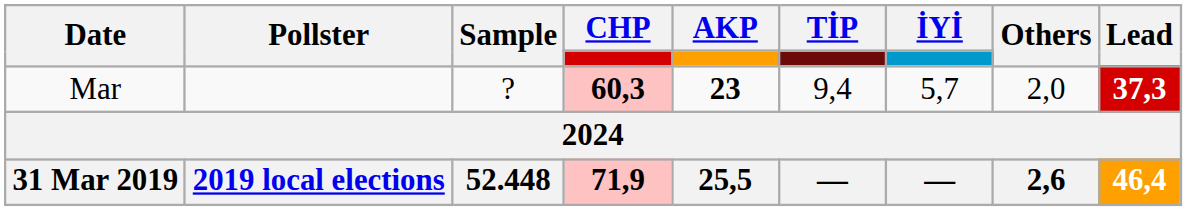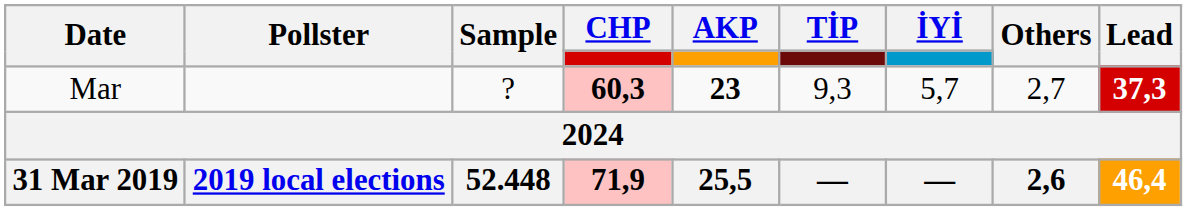 <table class="wikitable mw-collapsible" style="text-align:center; font-size:85%; line-height:14px;">
 <tr>
 <th rowspan="2">Date</th>
 <th rowspan="2">Pollster</th>
 <th rowspan="2">Sample</th>
 <th style="width:3em;"><a href='#'>CHP</a></th>
 <th style="width:3em;"><a href='#'>AKP</a></th>
 <th style="width:3em;"><a href='#'>TİP</a></th>
 <th style="width:3em;"><a href='#'>İYİ</a></th>
 <th rowspan="2">Others</th>
 <th rowspan="2">Lead</th>
 </tr>
 <tr>
 <th style="background:#d40000;"></th>
 <th style="background:#fda000;"></th>
 <th style="background:#6C0909;"></th>
 <th style="background:#0099cc;"></th>
 </tr>
 <tr>
 <td>Mar</td>
 <td></td>
 <td>?</td>
 <td style="background:#FFC2C2"><strong>60,3</strong></td>
 <td><strong>23</strong></td>
-<td>9,4</td>
+<td>9,3</td>
 <td>5,7</td>
-<td>2,0</td>
+<td>2,7</td>
 <th style="background:#d40000; color:white;">37,3</th>
 </tr>
 <tr>
 <th colspan="9">2024</th>
 </tr>
 <tr>
 <th>31 Mar 2019</th>
 <th><a href='#'>2019 local elections</a></th>
 <th>52.448</th>
 <th style="background:#FFC2C2"><strong>71,9</strong></th>
 <th>25,5</th>
 <th>—</th>
 <th>—</th>
 <th>2,6</th>
 <th style="background:#fda000; color:white;">46,4</th>
 </tr>
 </table>
